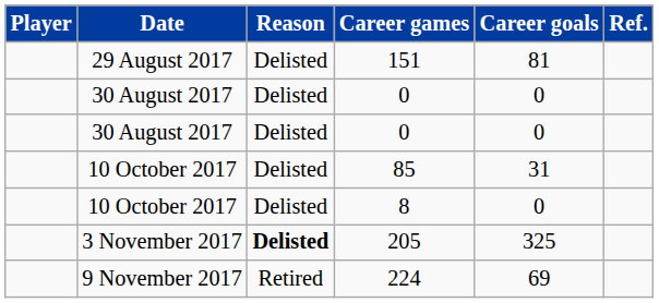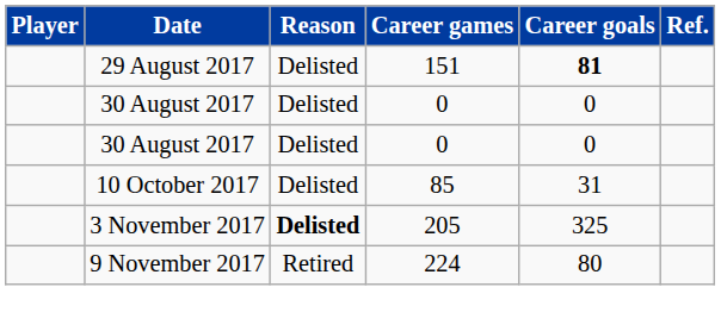 <table class="wikitable" style="font-size:90%; text-align:center;">
 <tr>
 <td style="background:#013B9F; color:white;"><strong>Player</strong></td>
 <td style="background:#013B9F; color:white;"><strong>Date</strong></td>
 <td style="background:#013B9F; color:white;"><strong>Reason</strong></td>
 <td style="background:#013B9F; color:white;"><strong>Career games</strong></td>
 <td style="background:#013B9F; color:white;"><strong>Career goals</strong></td>
 <td style="background:#013B9F; color:white;"><strong>Ref.</strong></td>
 </tr>
 <tr>
 <td></td>
 <td>29 August 2017</td>
 <td>Delisted</td>
 <td>151</td>
-<td>81</td>
+<td><strong>81</strong></td>
 <td></td>
 </tr>
 <tr>
 <td></td>
 <td>30 August 2017</td>
 <td>Delisted</td>
 <td>0</td>
 <td>0</td>
 <td></td>
 </tr>
 <tr>
 <td></td>
 <td>30 August 2017</td>
 <td>Delisted</td>
 <td>0</td>
 <td>0</td>
 <td></td>
 </tr>
 <tr>
 <td></td>
 <td>10 October 2017</td>
 <td>Delisted</td>
 <td>85</td>
 <td>31</td>
 <td></td>
 </tr>
 <tr>
 <td></td>
-<td>10 October 2017</td>
-<td>Delisted</td>
-<td>8</td>
-<td>0</td>
-<td></td>
-</tr>
-<tr>
-<td></td>
 <td>3 November 2017</td>
 <td><strong>Delisted</strong></td>
 <td>205</td>
 <td>325</td>
 <td></td>
 </tr>
 <tr>
 <td></td>
 <td>9 November 2017</td>
 <td>Retired</td>
 <td>224</td>
-<td>69</td>
+<td>80</td>
 <td></td>
 </tr>
 </table>
